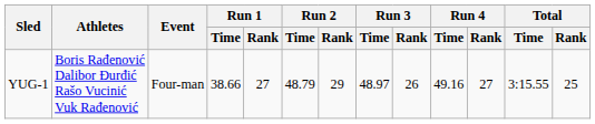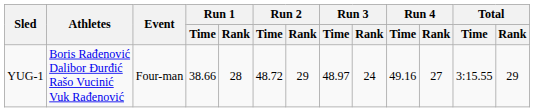 <table class="wikitable"  border="1" style="font-size:90%">
 <tr>
 <th rowspan="2">Sled</th>
 <th rowspan="2">Athletes</th>
 <th rowspan="2">Event</th>
 <th colspan="2">Run 1</th>
 <th colspan="2">Run 2</th>
 <th colspan="2">Run 3</th>
 <th colspan="2">Run 4</th>
 <th colspan="2">Total</th>
 </tr>
 <tr>
 <th>Time</th>
 <th>Rank</th>
 <th>Time</th>
 <th>Rank</th>
 <th>Time</th>
 <th>Rank</th>
 <th>Time</th>
 <th>Rank</th>
 <th>Time</th>
 <th>Rank</th>
 </tr>
 <tr>
 <td align="center">YUG-1</td>
 <td><a href='#'>Boris Rađenović</a><br><a href='#'>Dalibor Ðurđić</a><br><a href='#'>Rašo Vucinić</a><br><a href='#'>Vuk Rađenović</a></td>
 <td>Four-man</td>
 <td align="center">38.66</td>
-<td align="center">27</td>
-<td align="center">48.79</td>
+<td align="center">28</td>
+<td align="center">48.72</td>
 <td align="center">29</td>
 <td align="center">48.97</td>
-<td align="center">26</td>
+<td align="center">24</td>
 <td align="center">49.16</td>
 <td align="center">27</td>
 <td align="center">3:15.55</td>
-<td align="center">25</td>
+<td align="center">29</td>
 </tr>
 </table>
